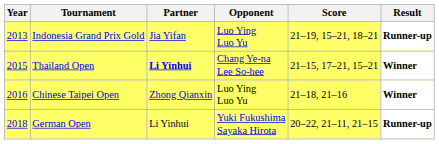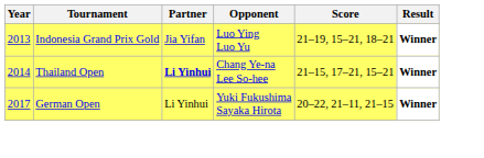 <table class="sortable wikitable" style="font-size: 90%;">
 <tr>
 <th>Year</th>
 <th>Tournament</th>
 <th>Partner</th>
 <th>Opponent</th>
 <th>Score</th>
 <th>Result</th>
 </tr>
 <tr style="background:#FFFF67">
 <td align="center"><a href='#'>2013</a></td>
 <td align="left"><a href='#'>Indonesia Grand Prix Gold</a></td>
 <td align="left"> <a href='#'>Jia Yifan</a></td>
 <td align="left"> <a href='#'>Luo Ying</a> <br>  <a href='#'>Luo Yu</a></td>
 <td align="left">21–19, 15–21, 18–21</td>
-<td style="text-align:left; background:white"> <strong>Runner-up</strong></td>
+<td style="text-align:left; background:white"> <strong>Winner</strong></td>
 </tr>
 <tr style="background:#FFFF67">
-<td align="center"><a href='#'>2015</a></td>
+<td align="center"><a href='#'>2014</a></td>
 <td align="left"><a href='#'>Thailand Open</a></td>
 <td align="left"><strong> <a href='#'>Li Yinhui</a></strong></td>
 <td align="left"> <a href='#'>Chang Ye-na</a> <br>  <a href='#'>Lee So-hee</a></td>
 <td align="left">21–15, 17–21, 15–21</td>
 <td style="text-align:left; background:white"> <strong>Winner</strong></td>
 </tr>
 <tr style="background:#FFFF67">
-<td align="center"><a href='#'>2016</a></td>
-<td align="left"><a href='#'>Chinese Taipei Open</a></td>
-<td align="left"> <a href='#'>Zhong Qianxin</a></td>
-<td align="left"> Luo Ying <br>  Luo Yu</td>
-<td align="left">21–18, 21–16</td>
-<td style="text-align:left; background:white"> <strong>Winner</strong></td>
-</tr>
-<tr style="background:#FFFF67">
-<td align="center"><a href='#'>2018</a></td>
+<td align="center"><a href='#'>2017</a></td>
 <td align="left"><a href='#'>German Open</a></td>
 <td align="left"> Li Yinhui</td>
 <td align="left"> <a href='#'>Yuki Fukushima</a> <br>  <a href='#'>Sayaka Hirota</a></td>
 <td align="left">20–22, 21–11, 21–15</td>
-<td style="text-align:left; background:white"> <strong>Runner-up</strong></td>
+<td style="text-align:left; background:white"> <strong>Winner</strong></td>
 </tr>
 </table>
